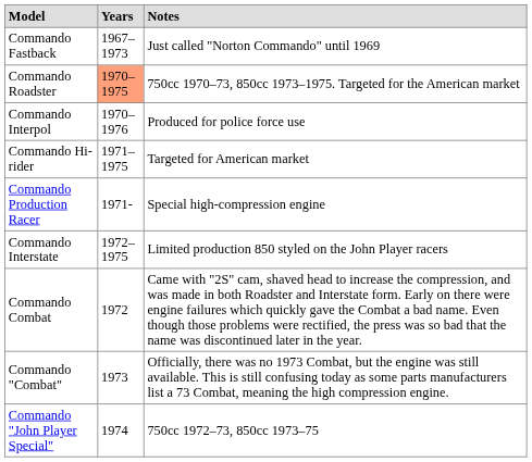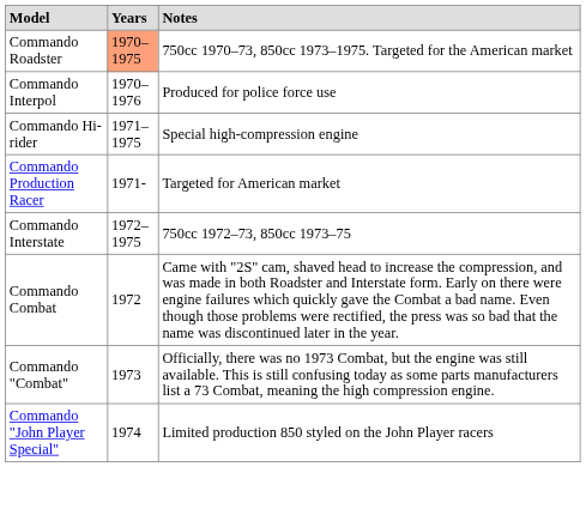 <table class="toccolours" border="1" cellpadding="4" style="border-collapse:collapse">
 <tr style="background:#dedede;">
 <td><strong>Model</strong></td>
 <td><strong>Years</strong></td>
 <td><strong>Notes</strong></td>
-</tr>
-<tr>
-<td>Commando Fastback</td>
-<td>1967–1973</td>
-<td>Just called "Norton Commando" until 1969</td>
 </tr>
 <tr>
 <td>Commando Roadster</td>
 <td style="background: lightsalmon;">1970–1975</td>
 <td>750cc 1970–73, 850cc 1973–1975. Targeted for the American market</td>
 </tr>
 <tr>
 <td>Commando Interpol</td>
 <td>1970–1976</td>
 <td>Produced for police force use</td>
 </tr>
 <tr>
 <td>Commando Hi-rider</td>
 <td>1971–1975</td>
-<td>Targeted for American market</td>
+<td>Special high-compression engine</td>
 </tr>
 <tr>
 <td><a href='#'>Commando Production Racer</a></td>
 <td>1971-</td>
-<td>Special high-compression engine</td>
+<td>Targeted for American market</td>
 </tr>
 <tr>
 <td>Commando Interstate</td>
 <td>1972–1975</td>
-<td>Limited production 850 styled on the John Player racers</td>
+<td>750cc 1972–73, 850cc 1973–75</td>
 </tr>
 <tr>
 <td>Commando Combat</td>
 <td>1972</td>
 <td>Came with "2S" cam, shaved head to increase the compression, and was made in both Roadster and Interstate form.  Early on there were engine failures which quickly gave the Combat a bad name.  Even though those problems were rectified, the press was so bad that the name was discontinued later in the year.</td>
 </tr>
 <tr>
 <td>Commando "Combat"</td>
 <td>1973</td>
 <td>Officially, there was no 1973 Combat, but the engine was still available.  This is still confusing today as some parts manufacturers list a 73 Combat, meaning the high compression engine.</td>
 </tr>
 <tr>
 <td><a href='#'>Commando "John Player Special"</a></td>
 <td>1974</td>
-<td>750cc 1972–73, 850cc 1973–75</td>
+<td>Limited production 850 styled on the John Player racers</td>
 </tr>
 </table>
